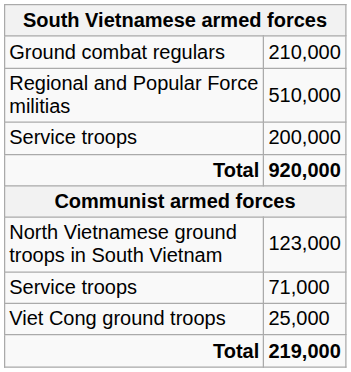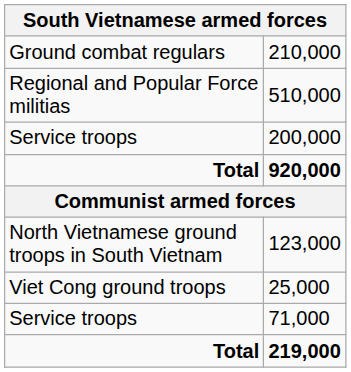 <table class="wikitable floatright">
 <tr>
 <th colspan="2">South Vietnamese armed forces</th>
 </tr>
 <tr>
 <td style="width:200px;">Ground combat regulars</td>
 <td>210,000</td>
 </tr>
 <tr>
 <td>Regional and Popular Force militias</td>
 <td>510,000</td>
 </tr>
 <tr>
 <td>Service troops</td>
 <td>200,000</td>
 </tr>
 <tr>
 <td style="text-align:right;"><strong>Total</strong></td>
 <td><strong>920,000</strong></td>
 </tr>
 <tr>
 <th colspan="2">Communist armed forces</th>
 </tr>
 <tr>
 <td>North Vietnamese ground troops in South Vietnam</td>
 <td>123,000</td>
 </tr>
 <tr>
+<td>Viet Cong ground troops</td>
+<td>25,000</td>
+</tr>
+<tr>
 <td>Service troops</td>
 <td>71,000</td>
-</tr>
-<tr>
-<td>Viet Cong ground troops</td>
-<td>25,000</td>
 </tr>
 <tr>
 <td style="text-align:right;"><strong>Total</strong></td>
 <td><strong>219,000</strong></td>
 </tr>
 </table>
